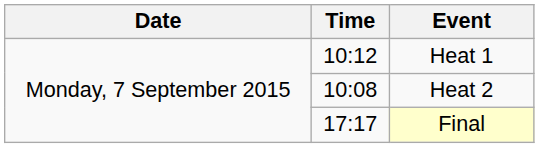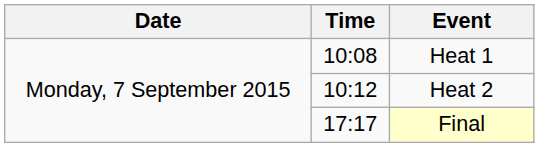 <table class = "wikitable" style="text-align:center;">
 <tr>
 <th width=220>Date</th>
 <th width=50>Time</th>
 <th width=100>Event</th>
 </tr>
 <tr>
 <td rowspan=3>Monday, 7 September 2015</td>
-<td>10:12</td>
+<td>10:08</td>
 <td>Heat 1</td>
 </tr>
 <tr>
-<td>10:08</td>
+<td>10:12</td>
 <td>Heat 2</td>
 </tr>
 <tr>
 <td>17:17</td>
 <td bgcolor=ffffcc>Final</td>
 </tr>
 </table>
